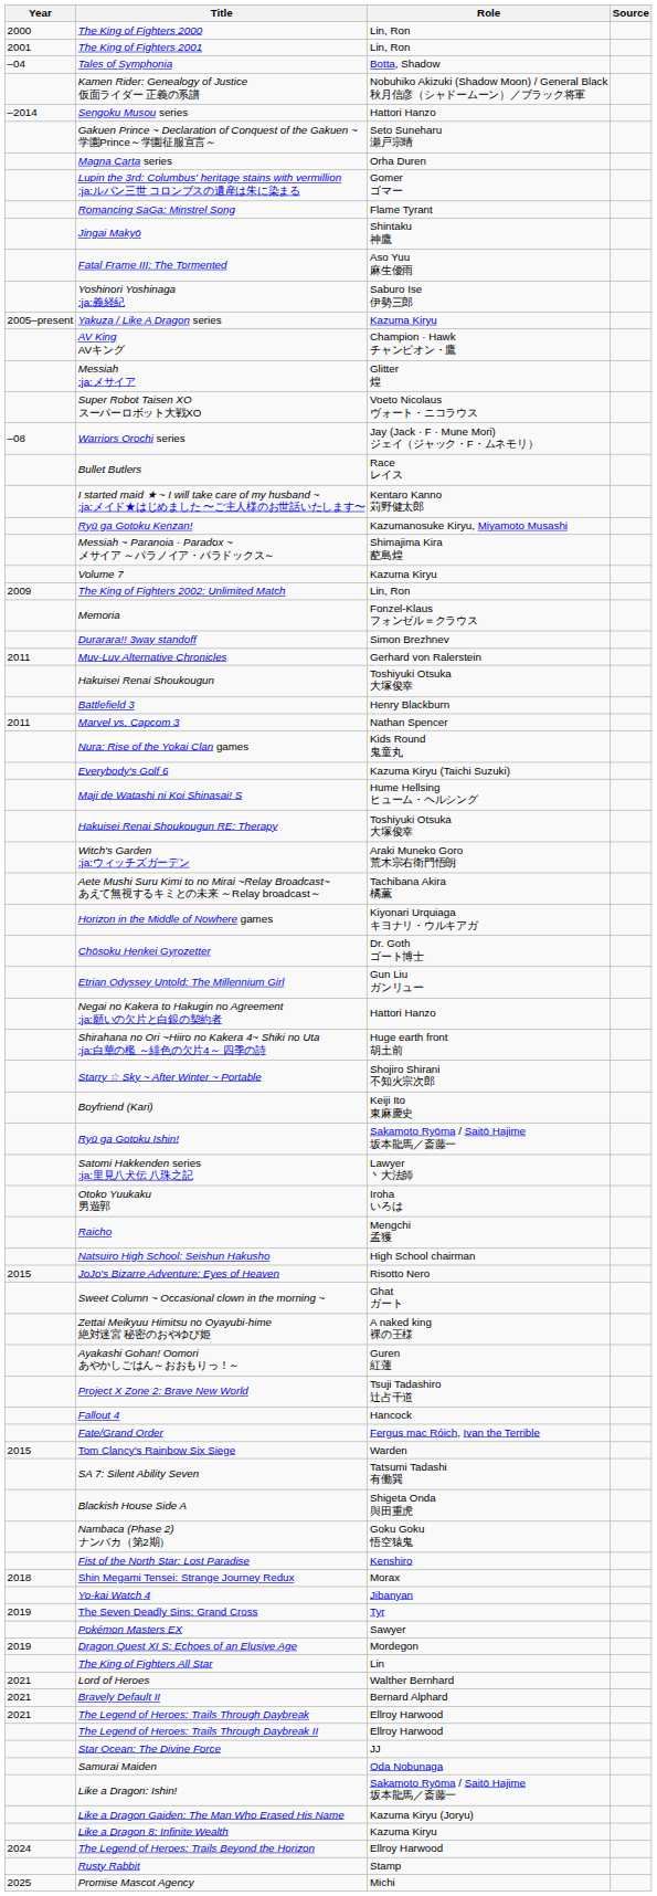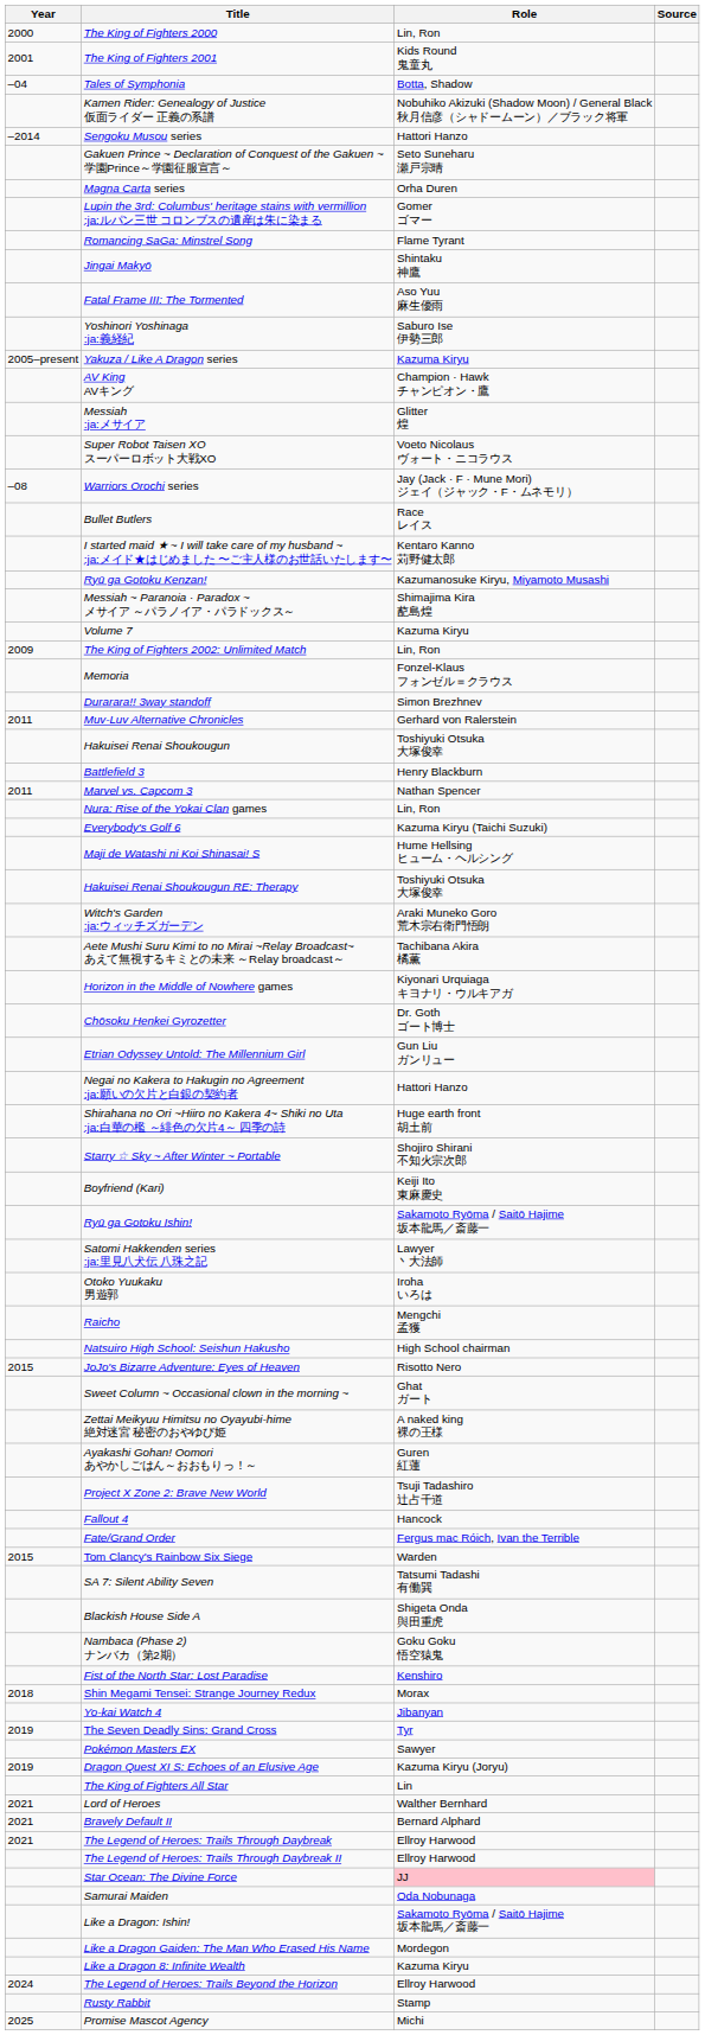 <table class="wikitable sortable plainrowheaders">
 <tr>
 <th>Year</th>
 <th>Title</th>
 <th>Role</th>
 <th class="unsortable">Source</th>
 </tr>
 <tr>
 <td>2000</td>
 <td><em><a href='#'>The King of Fighters 2000</a></em></td>
 <td>Lin, Ron</td>
 <td></td>
 </tr>
 <tr>
 <td>2001</td>
 <td><em><a href='#'>The King of Fighters 2001</a></em></td>
-<td>Lin, Ron</td>
+<td>Kids Round<br>鬼童丸</td>
 <td></td>
 </tr>
 <tr>
 <td>–04</td>
 <td><em><a href='#'>Tales of Symphonia</a></em></td>
 <td><a href='#'>Botta</a>, Shadow</td>
 <td></td>
 </tr>
 <tr>
 <td></td>
 <td><em>Kamen Rider: Genealogy of Justice</em><br>仮面ライダー 正義の系譜</td>
 <td>Nobuhiko Akizuki (Shadow Moon) / General Black<br>秋月信彦（シャドームーン）／ブラック将軍</td>
 <td></td>
 </tr>
 <tr>
 <td>–2014</td>
 <td><em><a href='#'>Sengoku Musou</a></em> series</td>
 <td>Hattori Hanzo</td>
 <td></td>
 </tr>
 <tr>
 <td></td>
 <td><em>Gakuen Prince ~ Declaration of Conquest of the Gakuen ~</em><br>学園Prince～学園征服宣言～</td>
 <td>Seto Suneharu<br>瀬戸宗晴</td>
 <td></td>
 </tr>
 <tr>
 <td></td>
 <td><em><a href='#'>Magna Carta</a></em> series</td>
 <td>Orha Duren</td>
 <td></td>
 </tr>
 <tr>
 <td></td>
 <td><em><a href='#'>Lupin the 3rd: Columbus' heritage stains with vermillion</a></em><br><a href='#'>:ja:ルパン三世 コロンブスの遺産は朱に染まる</a></td>
 <td>Gomer<br>ゴマー</td>
 <td></td>
 </tr>
 <tr>
 <td></td>
 <td><em><a href='#'>Romancing SaGa: Minstrel Song</a></em></td>
 <td>Flame Tyrant</td>
 <td></td>
 </tr>
 <tr>
 <td></td>
 <td><em><a href='#'>Jingai Makyō</a></em></td>
 <td>Shintaku<br>神鷹</td>
 <td></td>
 </tr>
 <tr>
 <td></td>
 <td><em><a href='#'>Fatal Frame III: The Tormented</a></em></td>
 <td>Aso Yuu<br>麻生優雨</td>
 <td></td>
 </tr>
 <tr>
 <td></td>
 <td><em>Yoshinori Yoshinaga</em><br><a href='#'>:ja:義経紀</a></td>
 <td>Saburo Ise<br>伊勢三郎</td>
 <td></td>
 </tr>
 <tr>
 <td>2005–present</td>
 <td><em><a href='#'>Yakuza / Like A Dragon</a></em> series</td>
 <td><a href='#'>Kazuma Kiryu</a></td>
 <td></td>
 </tr>
 <tr>
 <td></td>
 <td><em><a href='#'>AV King</a></em><br>AVキング</td>
 <td>Champion · Hawk<br>チャンピオン・鷹</td>
 <td></td>
 </tr>
 <tr>
 <td></td>
 <td><em>Messiah</em><br><a href='#'>:ja:メサイア</a></td>
 <td>Glitter<br>煌</td>
 <td></td>
 </tr>
 <tr>
 <td></td>
 <td><em>Super Robot Taisen XO</em><br>スーパーロボット大戦XO</td>
 <td>Voeto Nicolaus<br>ヴォート・ニコラウス</td>
 <td></td>
 </tr>
 <tr>
 <td>–08</td>
 <td><em><a href='#'>Warriors Orochi</a></em> series</td>
 <td>Jay (Jack · F · Mune Mori)<br>ジェイ（ジャック・F・ムネモリ）</td>
 <td></td>
 </tr>
 <tr>
 <td></td>
 <td><em>Bullet Butlers</em> </td>
 <td>Race<br>レイス</td>
 <td></td>
 </tr>
 <tr>
 <td></td>
 <td><em>I started maid ★ ~ I will take care of my husband ~</em><br><a href='#'>:ja:メイド★はじめました 〜ご主人様のお世話いたします〜</a></td>
 <td>Kentaro Kanno<br>苅野健太郎</td>
 <td></td>
 </tr>
 <tr>
 <td></td>
 <td><em><a href='#'>Ryū ga Gotoku Kenzan!</a></em></td>
 <td>Kazumanosuke Kiryu, <a href='#'>Miyamoto Musashi</a></td>
 <td></td>
 </tr>
 <tr>
 <td></td>
 <td><em>Messiah ~ Paranoia · Paradox ~</em><br>メサイア ～パラノイア・パラドックス～</td>
 <td>Shimajima Kira<br>蓜島煌</td>
 <td></td>
 </tr>
 <tr>
 <td></td>
 <td><em>Volume 7</em></td>
 <td>Kazuma Kiryu</td>
 <td></td>
 </tr>
 <tr>
 <td>2009</td>
 <td><em><a href='#'>The King of Fighters 2002: Unlimited Match</a></em></td>
 <td>Lin, Ron</td>
 <td></td>
 </tr>
 <tr>
 <td></td>
 <td><em>Memoria</em></td>
 <td>Fonzel-Klaus<br>フォンゼル＝クラウス</td>
 <td></td>
 </tr>
 <tr>
 <td></td>
 <td><em><a href='#'>Durarara!! 3way standoff</a></em></td>
 <td>Simon Brezhnev</td>
 <td></td>
 </tr>
 <tr>
 <td>2011</td>
 <td><em><a href='#'>Muv-Luv Alternative Chronicles</a></em></td>
 <td>Gerhard von Ralerstein</td>
 <td></td>
 </tr>
 <tr>
 <td></td>
 <td><em>Hakuisei Renai Shoukougun</em></td>
 <td>Toshiyuki Otsuka<br>大塚俊幸</td>
 <td></td>
 </tr>
 <tr>
 <td></td>
 <td><em><a href='#'>Battlefield 3</a></em></td>
 <td>Henry Blackburn</td>
 <td></td>
 </tr>
 <tr>
 <td>2011</td>
 <td><em><a href='#'>Marvel vs. Capcom 3</a></em></td>
 <td>Nathan Spencer</td>
 <td></td>
 </tr>
 <tr>
 <td></td>
 <td><em><a href='#'>Nura: Rise of the Yokai Clan</a></em> games</td>
-<td>Kids Round<br>鬼童丸</td>
+<td>Lin, Ron</td>
 <td></td>
 </tr>
 <tr>
 <td></td>
 <td><em><a href='#'>Everybody's Golf 6</a></em></td>
 <td>Kazuma Kiryu (Taichi Suzuki)</td>
 <td></td>
 </tr>
 <tr>
 <td></td>
 <td><em><a href='#'>Maji de Watashi ni Koi Shinasai! S</a></em> </td>
 <td>Hume Hellsing<br>ヒューム・ヘルシング</td>
 <td></td>
 </tr>
 <tr>
 <td></td>
 <td><em><a href='#'>Hakuisei Renai Shoukougun RE: Therapy</a></em></td>
 <td>Toshiyuki Otsuka<br>大塚俊幸</td>
 <td></td>
 </tr>
 <tr>
 <td></td>
 <td><em>Witch's Garden</em><br><a href='#'>:ja:ウィッチズガーデン</a> </td>
 <td>Araki Muneko Goro<br>荒木宗右衛門悟朗</td>
 <td></td>
 </tr>
 <tr>
 <td></td>
 <td><em>Aete Mushi Suru Kimi to no Mirai ~Relay Broadcast~</em><br>あえて無視するキミとの未来 ～Relay broadcast～</td>
 <td>Tachibana Akira<br>橘薫</td>
 <td></td>
 </tr>
 <tr>
 <td></td>
 <td><em><a href='#'>Horizon in the Middle of Nowhere</a></em> games</td>
 <td>Kiyonari Urquiaga<br>キヨナリ・ウルキアガ</td>
 <td></td>
 </tr>
 <tr>
 <td></td>
 <td><em><a href='#'>Chōsoku Henkei Gyrozetter</a></em></td>
 <td>Dr. Goth<br>ゴート博士</td>
 <td></td>
 </tr>
 <tr>
 <td></td>
 <td><em><a href='#'>Etrian Odyssey Untold: The Millennium Girl</a></em></td>
 <td>Gun Liu<br>ガンリュー</td>
 <td></td>
 </tr>
 <tr>
 <td></td>
 <td><em>Negai no Kakera to Hakugin no Agreement</em><br><a href='#'>:ja:願いの欠片と白銀の契約者</a></td>
 <td>Hattori Hanzo</td>
 <td></td>
 </tr>
 <tr>
 <td></td>
 <td><em>Shirahana no Ori ~Hiiro no Kakera 4~ Shiki no Uta </em><br><a href='#'>:ja:白華の檻 ～緋色の欠片4～ 四季の詩</a></td>
 <td>Huge earth front<br>胡土前</td>
 <td></td>
 </tr>
 <tr>
 <td></td>
 <td><em><a href='#'>Starry ☆ Sky ~ After Winter ~ Portable</a></em></td>
 <td>Shojiro Shirani<br>不知火宗次郎</td>
 <td></td>
 </tr>
 <tr>
 <td></td>
 <td><em>Boyfriend (Kari)</em></td>
 <td>Keiji Ito<br>東麻慶史</td>
 <td></td>
 </tr>
 <tr>
 <td></td>
 <td><em><a href='#'>Ryū ga Gotoku Ishin!</a></em></td>
 <td><a href='#'>Sakamoto Ryōma</a> / <a href='#'>Saitō Hajime</a><br>坂本龍馬／斎藤一</td>
 <td></td>
 </tr>
 <tr>
 <td></td>
 <td><em>Satomi Hakkenden</em> series<br><a href='#'>:ja:里見八犬伝 八珠之記</a></td>
 <td>Lawyer<br>丶大法師</td>
 <td></td>
 </tr>
 <tr>
 <td></td>
 <td><em>Otoko Yuukaku</em><br>男遊郭</td>
 <td>Iroha<br>いろは</td>
 <td></td>
 </tr>
 <tr>
 <td></td>
 <td><em><a href='#'>Raicho</a></em></td>
 <td>Mengchi<br>孟獲</td>
 <td></td>
 </tr>
 <tr>
 <td></td>
 <td><em><a href='#'>Natsuiro High School: Seishun Hakusho</a></em></td>
 <td>High School chairman</td>
 <td></td>
 </tr>
 <tr>
 <td>2015</td>
 <td><em><a href='#'>JoJo's Bizarre Adventure: Eyes of Heaven</a></em></td>
 <td>Risotto Nero</td>
 <td></td>
 </tr>
 <tr>
 <td></td>
 <td><em>Sweet Column ~ Occasional clown in the morning ~</em></td>
 <td>Ghat<br>ガート</td>
 <td></td>
 </tr>
 <tr>
 <td></td>
 <td><em>Zettai Meikyuu Himitsu no Oyayubi-hime</em><br>絶対迷宮 秘密のおやゆび姫</td>
 <td>A naked king<br>裸の王様</td>
 <td></td>
 </tr>
 <tr>
 <td></td>
 <td><em>Ayakashi Gohan! Oomori</em><br>あやかしごはん～おおもりっ！～</td>
 <td>Guren<br>紅蓮</td>
 <td></td>
 </tr>
 <tr>
 <td></td>
 <td><em><a href='#'>Project X Zone 2: Brave New World</a></em></td>
 <td>Tsuji Tadashiro<br>辻占千道</td>
 <td></td>
 </tr>
 <tr>
 <td></td>
 <td><em><a href='#'>Fallout 4</a></em></td>
 <td>Hancock</td>
 <td></td>
 </tr>
 <tr>
 <td></td>
 <td><em><a href='#'>Fate/Grand Order</a></em></td>
 <td><a href='#'>Fergus mac Róich</a>, <a href='#'>Ivan the Terrible</a></td>
 <td></td>
 </tr>
 <tr>
 <td>2015</td>
 <td><a href='#'>Tom Clancy's Rainbow Six Siege</a></td>
 <td>Warden</td>
 <td></td>
 </tr>
 <tr>
 <td></td>
 <td><em>SA 7: Silent Ability Seven</em></td>
 <td>Tatsumi Tadashi<br>有働巽</td>
 <td></td>
 </tr>
 <tr>
 <td></td>
 <td><em>Blackish House Side A</em></td>
 <td>Shigeta Onda<br>與田重虎</td>
 <td></td>
 </tr>
 <tr>
 <td></td>
 <td><em>Nambaca (Phase 2)</em><br>ナンバカ（第2期）</td>
 <td>Goku Goku<br>悟空猿鬼</td>
 <td></td>
 </tr>
 <tr>
 <td></td>
 <td><em><a href='#'>Fist of the North Star: Lost Paradise</a></em></td>
 <td><a href='#'>Kenshiro</a></td>
 <td></td>
 </tr>
 <tr>
 <td>2018</td>
 <td><a href='#'>Shin Megami Tensei: Strange Journey Redux</a></td>
 <td>Morax</td>
 <td></td>
 </tr>
 <tr>
 <td></td>
 <td><em><a href='#'>Yo-kai Watch 4</a></em></td>
 <td><a href='#'>Jibanyan</a></td>
 </tr>
 <tr>
 <td>2019</td>
 <td><a href='#'>The Seven Deadly Sins: Grand Cross</a></td>
 <td><a href='#'>Tyr</a></td>
 <td></td>
 </tr>
 <tr>
 <td></td>
 <td><em><a href='#'>Pokémon Masters EX</a></em></td>
 <td>Sawyer</td>
 <td></td>
 </tr>
 <tr>
 <td>2019</td>
 <td><em><a href='#'>Dragon Quest XI S: Echoes of an Elusive Age</a> </em></td>
-<td>Mordegon</td>
+<td>Kazuma Kiryu (Joryu)</td>
 <td></td>
 </tr>
 <tr>
 <td></td>
 <td><em><a href='#'>The King of Fighters All Star</a></em></td>
 <td>Lin</td>
 <td></td>
 </tr>
 <tr>
 <td>2021</td>
 <td><em>Lord of Heroes</em></td>
 <td>Walther Bernhard</td>
 <td></td>
 </tr>
 <tr>
 <td>2021</td>
 <td><em><a href='#'>Bravely Default II</a></em></td>
 <td>Bernard Alphard</td>
 <td></td>
 </tr>
 <tr>
 <td>2021</td>
 <td><em><a href='#'>The Legend of Heroes: Trails Through Daybreak</a></em></td>
 <td>Ellroy Harwood</td>
 <td></td>
 </tr>
 <tr>
 <td></td>
 <td><em><a href='#'>The Legend of Heroes: Trails Through Daybreak II</a></em></td>
 <td>Ellroy Harwood</td>
 <td></td>
 </tr>
 <tr>
 <td></td>
 <td><em><a href='#'>Star Ocean: The Divine Force</a></em></td>
-<td>JJ</td>
+<td style="background: pink;">JJ</td>
 <td></td>
 </tr>
 <tr>
 <td></td>
 <td><em>Samurai Maiden</em></td>
 <td><a href='#'>Oda Nobunaga</a></td>
 <td></td>
 </tr>
 <tr>
 <td></td>
 <td><em>Like a Dragon: Ishin!</em></td>
 <td><a href='#'>Sakamoto Ryōma</a> / <a href='#'>Saitō Hajime</a><br>坂本龍馬／斎藤一</td>
 <td></td>
 </tr>
 <tr>
 <td></td>
 <td><em><a href='#'>Like a Dragon Gaiden: The Man Who Erased His Name</a></em></td>
-<td>Kazuma Kiryu (Joryu)</td>
+<td>Mordegon</td>
 </tr>
 <tr>
 <td></td>
 <td><em><a href='#'>Like a Dragon 8: Infinite Wealth</a></em></td>
 <td>Kazuma Kiryu</td>
 <td></td>
 </tr>
 <tr>
 <td>2024</td>
 <td><em><a href='#'>The Legend of Heroes: Trails Beyond the Horizon</a></em></td>
 <td>Ellroy Harwood</td>
 <td></td>
 </tr>
 <tr>
 <td></td>
 <td><em><a href='#'>Rusty Rabbit</a></em></td>
 <td>Stamp</td>
 <td></td>
 </tr>
 <tr>
 <td>2025</td>
 <td><em>Promise Mascot Agency</em></td>
 <td>Michi</td>
 <td></td>
 </tr>
 </table>
